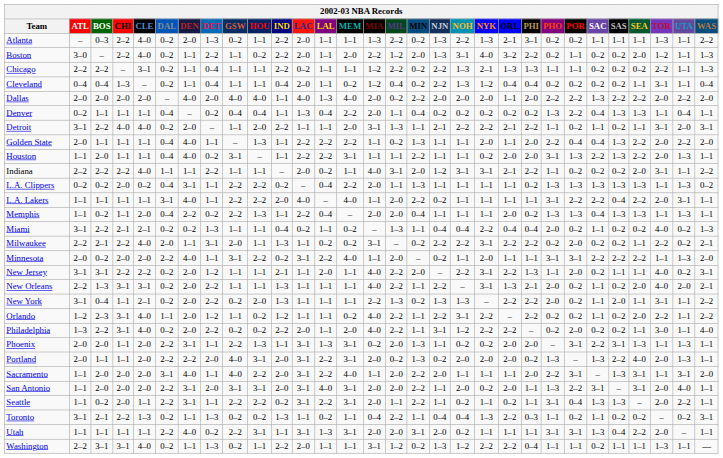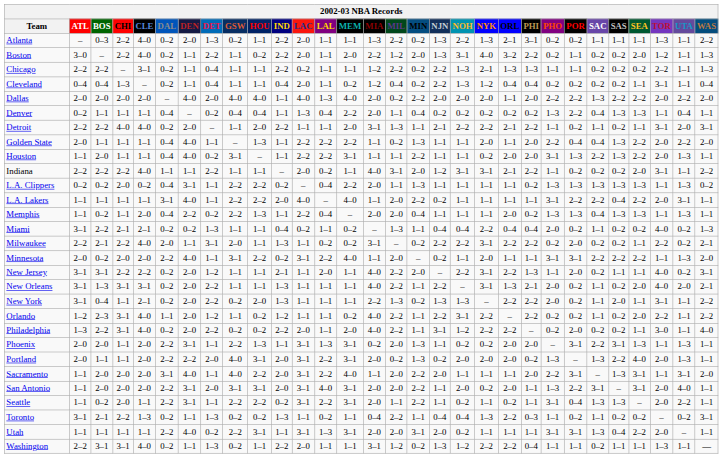 <table class="wikitable" style="font-size:90%; text-align:center;">
 <tr>
 <th colspan=30>2002-03 NBA Records</th>
 </tr>
 <tr>
 <th width=100>Team</th>
 <th style="background:#FF0000;color:#FFFFFF;width=35">ATL</th>
 <th style="background:#006400;color:#FFFFFF;width=35">BOS</th>
 <th style="background:#FF0000;color:#000000;width=35">CHI</th>
 <th style="background:#000000;color:#5787DC;width=35">CLE</th>
 <th style="background:#0055BA;color:#898D8F;width=35">DAL</th>
 <th style="background:#141A44;color:#BC2224;width=35">DEN</th>
 <th style="background:#006BB7;color:#ED164B;width=35">DET</th>
 <th style="background:#072E63;color:#DC5A34;width=35">GSW</th>
 <th style="background:#002366;color:#FF0000;width=35">HOU</th>
 <th style="background:#000080;color:#FFD700;width=35">IND</th>
 <th style="background:#F9160D;color:#1A2E8B;width=35">LAC</th>
 <th style="background:#800080;color:#FFD700;width=35">LAL</th>
 <th style="background:#000000;color:#0CB2AC;width=35">MEM</th>
 <th style="background:#000000;color:#8B0000;width=35">MIA</th>
 <th style="background:#00471B;color:#5C378A;width=35">MIL</th>
 <th style="background:#044D80;color:#000000;width=35">MIN</th>
 <th style="background:#12305B;color:#C4CED4;width=35">NJN</th>
 <th style="background:#0093B1;color:#FDB827;width=35">NOH</th>
 <th style="background:#0000FF;color:#FF8C00;width=35">NYK</th>
 <th style="background:#0000FF;color:#000000;width=35">ORL</th>
 <th style="background:#000000;color:#BB9754;width=35">PHI</th>
 <th style="background:#800080;color:#FF4500;width=35">PHO</th>
 <th style="background:#000000;color:#FF0000;width=35">POR</th>
 <th style="background:#6846A8;color:#FFFFFF;width=35">SAC</th>
 <th style="background:#000000;color:#C0C0C0;width=35">SAS</th>
 <th style="background:#005831;color:#FFC322;width=35">SEA</th>
 <th style="background:#7436BF;color:#BE0F34;width=35">TOR</th>
 <th style="background:#644A9C;color:#149BC7;width=35">UTA</th>
 <th style="background:#044D7D;color:#BC7A44;width=35">WAS</th>
 </tr>
 <tr>
 <td style="text-align:left;"><a href='#'>Atlanta</a></td>
 <td>–</td>
 <td>0–3</td>
 <td>2–2</td>
 <td>4–0</td>
 <td>0–2</td>
 <td>2–0</td>
 <td>1–3</td>
 <td>0–2</td>
 <td>1–1</td>
 <td>2–2</td>
 <td>2–0</td>
 <td>1–1</td>
 <td>1–1</td>
 <td>1–3</td>
 <td>2–2</td>
 <td>0–2</td>
 <td>1–3</td>
 <td>2–2</td>
 <td>1–3</td>
 <td>2–1</td>
 <td>3–1</td>
 <td>0–2</td>
 <td>0–2</td>
 <td>1–1</td>
 <td>1–1</td>
 <td>1–1</td>
 <td>1–3</td>
 <td>1–1</td>
 <td>2–2</td>
 </tr>
 <tr>
 <td style="text-align:left;"><a href='#'>Boston</a></td>
 <td>3–0</td>
 <td>–</td>
 <td>2–2</td>
 <td>4–0</td>
 <td>0–2</td>
 <td>1–1</td>
 <td>2–2</td>
 <td>1–1</td>
 <td>0–2</td>
 <td>2–2</td>
 <td>2–0</td>
 <td>1–1</td>
 <td>2–0</td>
 <td>2–2</td>
 <td>1–2</td>
 <td>2–0</td>
 <td>1–3</td>
 <td>3–1</td>
 <td>4–0</td>
 <td>3–2</td>
 <td>2–2</td>
 <td>0–2</td>
 <td>1–1</td>
 <td>0–2</td>
 <td>0–2</td>
 <td>2–0</td>
 <td>1–2</td>
 <td>1–1</td>
 <td>1–3</td>
 </tr>
 <tr>
 <td style="text-align:left;"><a href='#'>Chicago</a></td>
 <td>2–2</td>
 <td>2–2</td>
 <td>–</td>
 <td>3–1</td>
 <td>0–2</td>
 <td>1–1</td>
 <td>0–4</td>
 <td>1–1</td>
 <td>1–1</td>
 <td>2–2</td>
 <td>0–2</td>
 <td>1–1</td>
 <td>1–1</td>
 <td>1–2</td>
 <td>2–2</td>
 <td>0–2</td>
 <td>2–2</td>
 <td>1–3</td>
 <td>2–1</td>
 <td>1–3</td>
 <td>1–3</td>
 <td>1–1</td>
 <td>1–1</td>
 <td>0–2</td>
 <td>0–2</td>
 <td>0–2</td>
 <td>2–2</td>
 <td>1–1</td>
 <td>1–3</td>
 </tr>
 <tr>
 <td style="text-align:left;"><a href='#'>Cleveland</a></td>
 <td>0–4</td>
 <td>0–4</td>
 <td>1–3</td>
 <td>–</td>
 <td>0–2</td>
 <td>1–1</td>
 <td>0–4</td>
 <td>1–1</td>
 <td>1–1</td>
 <td>0–4</td>
 <td>2–0</td>
 <td>1–1</td>
 <td>0–2</td>
 <td>1–2</td>
 <td>0–4</td>
 <td>0–2</td>
 <td>2–2</td>
 <td>1–3</td>
 <td>1–2</td>
 <td>0–4</td>
 <td>0–4</td>
 <td>0–2</td>
 <td>0–2</td>
 <td>0–2</td>
 <td>0–2</td>
 <td>1–1</td>
 <td>3–1</td>
 <td>1–1</td>
 <td>0–4</td>
 </tr>
 <tr>
 <td style="text-align:left;"><a href='#'>Dallas</a></td>
 <td>2–0</td>
 <td>2–0</td>
 <td>2–0</td>
 <td>2–0</td>
 <td>–</td>
 <td>4–0</td>
 <td>2–0</td>
 <td>4–0</td>
 <td>4–0</td>
 <td>1–1</td>
 <td>4–0</td>
 <td>1–3</td>
 <td>4–0</td>
 <td>2–0</td>
 <td>0–2</td>
 <td>2–2</td>
 <td>2–0</td>
 <td>2–0</td>
 <td>2–0</td>
 <td>1–1</td>
 <td>2–0</td>
 <td>2–2</td>
 <td>2–2</td>
 <td>1–3</td>
 <td>2–2</td>
 <td>2–2</td>
 <td>2–0</td>
 <td>2–2</td>
 <td>2–0</td>
 </tr>
 <tr>
 <td style="text-align:left;"><a href='#'>Denver</a></td>
 <td>0–2</td>
 <td>1–1</td>
 <td>1–1</td>
 <td>1–1</td>
 <td>0–4</td>
 <td>–</td>
 <td>0–2</td>
 <td>0–4</td>
 <td>0–4</td>
 <td>1–1</td>
 <td>1–3</td>
 <td>0–4</td>
 <td>2–2</td>
 <td>2–0</td>
 <td>1–1</td>
 <td>0–4</td>
 <td>0–2</td>
 <td>0–2</td>
 <td>0–2</td>
 <td>0–2</td>
 <td>0–2</td>
 <td>1–3</td>
 <td>2–2</td>
 <td>0–4</td>
 <td>1–3</td>
 <td>1–3</td>
 <td>1–1</td>
 <td>0–4</td>
 <td>1–1</td>
 </tr>
 <tr>
 <td style="text-align:left;"><a href='#'>Detroit</a></td>
-<td>3–1</td>
+<td>2–2</td>
 <td>2–2</td>
 <td>4–0</td>
 <td>4–0</td>
 <td>0–2</td>
 <td>2–0</td>
 <td>–</td>
 <td>1–1</td>
 <td>2–0</td>
 <td>2–2</td>
 <td>1–1</td>
 <td>1–1</td>
 <td>2–0</td>
 <td>3–1</td>
 <td>1–3</td>
 <td>1–1</td>
 <td>2–1</td>
 <td>2–2</td>
 <td>2–2</td>
 <td>2–1</td>
 <td>2–2</td>
 <td>1–1</td>
 <td>0–2</td>
 <td>1–1</td>
 <td>0–2</td>
 <td>1–1</td>
 <td>3–1</td>
 <td>2–0</td>
 <td>3–1</td>
 </tr>
 <tr>
 <td style="text-align:left;"><a href='#'>Golden State</a></td>
 <td>2–0</td>
 <td>1–1</td>
 <td>1–1</td>
 <td>1–1</td>
 <td>0–4</td>
 <td>4–0</td>
 <td>1–1</td>
 <td>–</td>
 <td>1–3</td>
 <td>1–1</td>
 <td>2–2</td>
 <td>2–2</td>
 <td>2–2</td>
 <td>1–1</td>
 <td>0–2</td>
 <td>1–3</td>
 <td>1–1</td>
 <td>1–1</td>
 <td>2–0</td>
 <td>1–1</td>
 <td>2–0</td>
 <td>2–2</td>
 <td>0–4</td>
 <td>0–4</td>
 <td>1–3</td>
 <td>2–2</td>
 <td>2–0</td>
 <td>2–2</td>
 <td>2–0</td>
 </tr>
 <tr>
 <td style="text-align:left;"><a href='#'>Houston</a></td>
 <td>1–1</td>
 <td>2–0</td>
 <td>1–1</td>
 <td>1–1</td>
 <td>0–4</td>
 <td>4–0</td>
 <td>0–2</td>
 <td>3–1</td>
 <td>–</td>
 <td>1–1</td>
 <td>2–2</td>
 <td>2–2</td>
 <td>3–1</td>
 <td>1–1</td>
 <td>1–1</td>
 <td>2–2</td>
 <td>1–1</td>
 <td>1–1</td>
 <td>0–2</td>
 <td>2–0</td>
 <td>2–0</td>
 <td>3–1</td>
 <td>1–3</td>
 <td>2–2</td>
 <td>1–3</td>
 <td>2–2</td>
 <td>2–0</td>
 <td>1–3</td>
 <td>1–1</td>
 </tr>
 <tr>
 <td style="text-align:left;">Indiana</td>
 <td>2–2</td>
 <td>2–2</td>
 <td>2–2</td>
 <td>4–0</td>
 <td>1–1</td>
 <td>1–1</td>
 <td>2–2</td>
 <td>1–1</td>
 <td>1–1</td>
 <td>–</td>
 <td>2–0</td>
 <td>0–2</td>
 <td>1–1</td>
 <td>4–0</td>
 <td>3–1</td>
 <td>2–0</td>
 <td>1–2</td>
 <td>3–1</td>
 <td>3–1</td>
 <td>2–1</td>
 <td>2–2</td>
 <td>1–1</td>
 <td>0–2</td>
 <td>0–2</td>
 <td>0–2</td>
 <td>2–0</td>
 <td>3–1</td>
 <td>1–1</td>
 <td>2–2</td>
 </tr>
 <tr>
 <td style="text-align:left;"><a href='#'>L.A. Clippers</a></td>
 <td>0–2</td>
 <td>0–2</td>
 <td>2–0</td>
 <td>0–2</td>
 <td>0–4</td>
 <td>3–1</td>
 <td>1–1</td>
 <td>2–2</td>
 <td>2–2</td>
 <td>0–2</td>
 <td>–</td>
 <td>0–4</td>
 <td>2–2</td>
 <td>2–0</td>
 <td>1–1</td>
 <td>1–3</td>
 <td>1–1</td>
 <td>1–1</td>
 <td>1–1</td>
 <td>1–1</td>
 <td>0–2</td>
 <td>1–3</td>
 <td>1–3</td>
 <td>1–3</td>
 <td>1–3</td>
 <td>1–3</td>
 <td>1–1</td>
 <td>1–3</td>
 <td>0–2</td>
 </tr>
 <tr>
 <td style="text-align:left;"><a href='#'>L.A. Lakers</a></td>
 <td>1–1</td>
 <td>1–1</td>
 <td>1–1</td>
 <td>1–1</td>
 <td>3–1</td>
 <td>4–0</td>
 <td>1–1</td>
 <td>2–2</td>
 <td>2–2</td>
 <td>2–0</td>
 <td>4–0</td>
 <td>–</td>
 <td>4–0</td>
 <td>1–1</td>
 <td>2–0</td>
 <td>2–2</td>
 <td>0–2</td>
 <td>1–1</td>
 <td>1–1</td>
 <td>1–1</td>
 <td>1–1</td>
 <td>3–1</td>
 <td>2–2</td>
 <td>2–2</td>
 <td>0–4</td>
 <td>2–2</td>
 <td>2–0</td>
 <td>3–1</td>
 <td>1–1</td>
 </tr>
 <tr>
 <td style="text-align:left;"><a href='#'>Memphis</a></td>
 <td>1–1</td>
 <td>0–2</td>
 <td>1–1</td>
 <td>2–0</td>
 <td>0–4</td>
 <td>2–2</td>
 <td>0–2</td>
 <td>2–2</td>
 <td>1–3</td>
 <td>1–1</td>
 <td>2–2</td>
 <td>0–4</td>
 <td>–</td>
 <td>2–0</td>
 <td>2–0</td>
 <td>0–4</td>
 <td>1–1</td>
 <td>1–1</td>
 <td>1–1</td>
 <td>2–0</td>
 <td>0–2</td>
 <td>1–3</td>
 <td>1–3</td>
 <td>0–4</td>
 <td>1–3</td>
 <td>1–3</td>
 <td>1–1</td>
 <td>1–3</td>
 <td>1–1</td>
 </tr>
 <tr>
 <td style="text-align:left;"><a href='#'>Miami</a></td>
 <td>3–1</td>
 <td>2–2</td>
 <td>2–1</td>
 <td>2–1</td>
 <td>0–2</td>
 <td>0–2</td>
 <td>1–3</td>
 <td>1–1</td>
 <td>1–1</td>
 <td>0–4</td>
 <td>0–2</td>
 <td>1–1</td>
 <td>0–2</td>
 <td>–</td>
 <td>1–3</td>
 <td>1–1</td>
 <td>0–4</td>
 <td>0–4</td>
 <td>2–2</td>
 <td>0–4</td>
 <td>0–4</td>
 <td>2–0</td>
 <td>0–2</td>
 <td>1–1</td>
 <td>0–2</td>
 <td>0–2</td>
 <td>4–0</td>
 <td>0–2</td>
 <td>1–3</td>
 </tr>
 <tr>
 <td style="text-align:left;"><a href='#'>Milwaukee</a></td>
 <td>2–2</td>
 <td>2–1</td>
 <td>2–2</td>
 <td>4–0</td>
 <td>2–0</td>
 <td>1–1</td>
 <td>3–1</td>
 <td>2–0</td>
 <td>1–1</td>
 <td>1–3</td>
 <td>1–1</td>
 <td>0–2</td>
 <td>0–2</td>
 <td>3–1</td>
 <td>–</td>
 <td>0–2</td>
 <td>2–2</td>
 <td>2–2</td>
 <td>3–1</td>
 <td>2–2</td>
 <td>2–2</td>
 <td>0–2</td>
 <td>2–0</td>
 <td>0–2</td>
 <td>0–2</td>
 <td>1–1</td>
 <td>2–2</td>
 <td>0–2</td>
 <td>2–1</td>
 </tr>
 <tr>
 <td style="text-align:left;"><a href='#'>Minnesota</a></td>
 <td>2–0</td>
 <td>0–2</td>
 <td>2–0</td>
 <td>2–0</td>
 <td>2–2</td>
 <td>4–0</td>
 <td>1–1</td>
 <td>3–1</td>
 <td>2–2</td>
 <td>0–2</td>
 <td>3–1</td>
 <td>2–2</td>
 <td>4–0</td>
 <td>1–1</td>
 <td>2–0</td>
 <td>–</td>
 <td>0–2</td>
 <td>1–1</td>
 <td>2–0</td>
 <td>1–1</td>
 <td>1–1</td>
 <td>3–1</td>
 <td>3–1</td>
 <td>2–2</td>
 <td>2–2</td>
 <td>2–2</td>
 <td>1–1</td>
 <td>1–3</td>
 <td>2–0</td>
 </tr>
 <tr>
 <td style="text-align:left;"><a href='#'>New Jersey</a></td>
 <td>3–1</td>
 <td>3–1</td>
 <td>2–2</td>
 <td>2–2</td>
 <td>0–2</td>
 <td>2–0</td>
 <td>1–2</td>
 <td>1–1</td>
 <td>1–1</td>
 <td>2–1</td>
 <td>1–1</td>
 <td>2–0</td>
 <td>1–1</td>
 <td>4–0</td>
 <td>2–2</td>
 <td>2–0</td>
 <td>–</td>
 <td>2–2</td>
 <td>3–1</td>
 <td>2–2</td>
 <td>1–3</td>
 <td>1–1</td>
 <td>2–0</td>
 <td>0–2</td>
 <td>1–1</td>
 <td>1–1</td>
 <td>4–0</td>
 <td>0–2</td>
 <td>3–1</td>
 </tr>
 <tr>
 <td style="text-align:left;"><a href='#'>New Orleans</a></td>
-<td>2–2</td>
+<td>3–1</td>
 <td>1–3</td>
 <td>3–1</td>
 <td>3–1</td>
 <td>0–2</td>
 <td>2–0</td>
 <td>2–2</td>
 <td>1–1</td>
 <td>1–1</td>
 <td>1–3</td>
 <td>1–1</td>
 <td>1–1</td>
 <td>1–1</td>
 <td>4–0</td>
 <td>2–2</td>
 <td>1–1</td>
 <td>2–2</td>
 <td>–</td>
 <td>3–1</td>
 <td>1–3</td>
 <td>2–1</td>
 <td>2–0</td>
 <td>0–2</td>
 <td>1–1</td>
 <td>0–2</td>
 <td>2–0</td>
 <td>4–0</td>
 <td>2–0</td>
 <td>2–1</td>
 </tr>
 <tr>
 <td style="text-align:left;"><a href='#'>New York</a></td>
 <td>3–1</td>
 <td>0–4</td>
 <td>1–1</td>
 <td>2–1</td>
 <td>0–2</td>
 <td>2–0</td>
 <td>2–2</td>
 <td>0–2</td>
 <td>2–0</td>
 <td>1–3</td>
 <td>1–1</td>
 <td>1–1</td>
 <td>1–1</td>
 <td>2–2</td>
 <td>1–3</td>
 <td>0–2</td>
 <td>1–3</td>
 <td>1–3</td>
 <td>–</td>
 <td>2–2</td>
 <td>2–2</td>
 <td>2–0</td>
 <td>0–2</td>
 <td>1–1</td>
 <td>2–0</td>
 <td>1–1</td>
 <td>3–1</td>
 <td>1–1</td>
 <td>2–2</td>
 </tr>
 <tr>
 <td style="text-align:left;"><a href='#'>Orlando</a></td>
 <td>1–2</td>
 <td>2–3</td>
 <td>3–1</td>
 <td>4–0</td>
 <td>1–1</td>
 <td>2–0</td>
 <td>1–2</td>
 <td>1–1</td>
 <td>0–2</td>
 <td>1–2</td>
 <td>1–1</td>
 <td>1–1</td>
 <td>0–2</td>
 <td>4–0</td>
 <td>2–2</td>
 <td>1–1</td>
 <td>2–2</td>
 <td>3–1</td>
 <td>2–2</td>
 <td>–</td>
 <td>2–2</td>
 <td>0–2</td>
 <td>0–2</td>
 <td>1–1</td>
 <td>0–2</td>
 <td>2–0</td>
 <td>2–2</td>
 <td>1–1</td>
 <td>2–2</td>
 </tr>
 <tr>
 <td style="text-align:left;"><a href='#'>Philadelphia</a></td>
 <td>1–3</td>
 <td>2–2</td>
 <td>3–1</td>
 <td>4–0</td>
 <td>0–2</td>
 <td>2–0</td>
 <td>2–2</td>
 <td>0–2</td>
 <td>0–2</td>
 <td>2–2</td>
 <td>2–0</td>
 <td>1–1</td>
 <td>2–0</td>
 <td>4–0</td>
 <td>2–2</td>
 <td>1–1</td>
 <td>3–1</td>
 <td>1–2</td>
 <td>2–2</td>
 <td>2–2</td>
 <td>–</td>
 <td>0–2</td>
 <td>2–0</td>
 <td>0–2</td>
 <td>0–2</td>
 <td>1–1</td>
 <td>3–0</td>
 <td>1–1</td>
 <td>4–0</td>
 </tr>
 <tr>
 <td style="text-align:left;"><a href='#'>Phoenix</a></td>
 <td>2–0</td>
 <td>2–0</td>
 <td>1–1</td>
 <td>2–0</td>
 <td>2–2</td>
 <td>3–1</td>
 <td>1–1</td>
 <td>2–2</td>
 <td>1–3</td>
 <td>1–1</td>
 <td>3–1</td>
 <td>1–3</td>
 <td>3–1</td>
 <td>0–2</td>
 <td>2–0</td>
 <td>1–3</td>
 <td>1–1</td>
 <td>0–2</td>
 <td>0–2</td>
 <td>2–0</td>
 <td>2–0</td>
 <td>–</td>
 <td>3–1</td>
 <td>2–2</td>
 <td>3–1</td>
 <td>1–3</td>
 <td>1–1</td>
 <td>1–3</td>
 <td>1–1</td>
 </tr>
 <tr>
 <td style="text-align:left;"><a href='#'>Portland</a></td>
 <td>2–0</td>
 <td>1–1</td>
 <td>1–1</td>
 <td>2–0</td>
 <td>2–2</td>
 <td>2–2</td>
 <td>2–0</td>
 <td>4–0</td>
 <td>3–1</td>
 <td>2–0</td>
 <td>3–1</td>
 <td>2–2</td>
 <td>3–1</td>
 <td>2–0</td>
 <td>0–2</td>
 <td>1–3</td>
 <td>0–2</td>
 <td>2–0</td>
 <td>2–0</td>
 <td>2–0</td>
 <td>0–2</td>
 <td>1–3</td>
 <td>–</td>
 <td>1–3</td>
 <td>2–2</td>
 <td>4–0</td>
 <td>2–0</td>
 <td>1–3</td>
 <td>1–1</td>
 </tr>
 <tr>
 <td style="text-align:left;"><a href='#'>Sacramento</a></td>
 <td>1–1</td>
 <td>2–0</td>
 <td>2–0</td>
 <td>2–0</td>
 <td>3–1</td>
 <td>4–0</td>
 <td>1–1</td>
 <td>4–0</td>
 <td>2–2</td>
 <td>2–0</td>
 <td>3–1</td>
 <td>2–2</td>
 <td>4–0</td>
 <td>1–1</td>
 <td>2–0</td>
 <td>2–2</td>
 <td>2–0</td>
 <td>1–1</td>
 <td>1–1</td>
 <td>1–1</td>
 <td>2–0</td>
 <td>2–2</td>
 <td>3–1</td>
 <td>–</td>
 <td>1–3</td>
 <td>3–1</td>
 <td>1–1</td>
 <td>3–1</td>
 <td>2–0</td>
 </tr>
 <tr>
 <td style="text-align:left;"><a href='#'>San Antonio</a></td>
 <td>1–1</td>
 <td>2–0</td>
 <td>2–0</td>
 <td>2–0</td>
 <td>2–2</td>
 <td>3–1</td>
 <td>2–0</td>
 <td>3–1</td>
 <td>3–1</td>
 <td>2–0</td>
 <td>3–1</td>
 <td>4–0</td>
 <td>3–1</td>
 <td>2–0</td>
 <td>2–0</td>
 <td>2–2</td>
 <td>1–1</td>
 <td>2–0</td>
 <td>0–2</td>
 <td>2–0</td>
 <td>1–1</td>
 <td>1–3</td>
 <td>2–2</td>
 <td>3–1</td>
 <td>–</td>
 <td>3–1</td>
 <td>2–0</td>
 <td>4–0</td>
 <td>1–1</td>
 </tr>
 <tr>
 <td style="text-align:left;"><a href='#'>Seattle</a></td>
 <td>1–1</td>
 <td>0–2</td>
 <td>2–0</td>
 <td>1–1</td>
 <td>2–2</td>
 <td>3–1</td>
 <td>1–1</td>
 <td>2–2</td>
 <td>2–2</td>
 <td>0–2</td>
 <td>3–1</td>
 <td>2–2</td>
 <td>3–1</td>
 <td>2–0</td>
 <td>1–1</td>
 <td>2–2</td>
 <td>1–1</td>
 <td>0–2</td>
 <td>1–1</td>
 <td>0–2</td>
 <td>1–1</td>
 <td>3–1</td>
 <td>0–4</td>
 <td>1–3</td>
 <td>1–3</td>
 <td>–</td>
 <td>2–0</td>
 <td>2–2</td>
 <td>1–1</td>
 </tr>
 <tr>
 <td style="text-align:left;"><a href='#'>Toronto</a></td>
 <td>3–1</td>
 <td>2–1</td>
 <td>2–2</td>
 <td>1–3</td>
 <td>0–2</td>
 <td>1–1</td>
 <td>1–3</td>
 <td>0–2</td>
 <td>0–2</td>
 <td>1–3</td>
 <td>1–1</td>
 <td>0–2</td>
 <td>1–1</td>
 <td>0–4</td>
 <td>2–2</td>
 <td>1–1</td>
 <td>0–4</td>
 <td>0–4</td>
 <td>1–3</td>
 <td>2–2</td>
 <td>0–3</td>
 <td>1–1</td>
 <td>0–2</td>
 <td>1–1</td>
 <td>0–2</td>
 <td>0–2</td>
 <td>–</td>
 <td>0–2</td>
 <td>3–1</td>
 </tr>
 <tr>
 <td style="text-align:left;"><a href='#'>Utah</a></td>
 <td>1–1</td>
 <td>1–1</td>
 <td>1–1</td>
 <td>1–1</td>
 <td>2–2</td>
 <td>4–0</td>
 <td>0–2</td>
 <td>2–2</td>
 <td>3–1</td>
 <td>1–1</td>
 <td>3–1</td>
 <td>1–3</td>
 <td>3–1</td>
 <td>2–0</td>
 <td>2–0</td>
 <td>3–1</td>
 <td>2–0</td>
 <td>0–2</td>
 <td>1–1</td>
 <td>1–1</td>
 <td>1–1</td>
 <td>3–1</td>
 <td>3–1</td>
 <td>1–3</td>
 <td>0–4</td>
 <td>2–2</td>
 <td>2–0</td>
 <td>–</td>
 <td>1–1</td>
 </tr>
 <tr>
 <td style="text-align:left;"><a href='#'>Washington</a></td>
 <td>2–2</td>
 <td>3–1</td>
 <td>3–1</td>
 <td>4–0</td>
 <td>0–2</td>
 <td>1–1</td>
 <td>1–3</td>
 <td>0–2</td>
 <td>1–1</td>
 <td>2–2</td>
 <td>2–0</td>
 <td>1–1</td>
 <td>1–1</td>
 <td>3–1</td>
 <td>1–2</td>
 <td>0–2</td>
 <td>1–3</td>
 <td>1–2</td>
 <td>2–2</td>
 <td>2–2</td>
 <td>0–4</td>
 <td>1–1</td>
 <td>1–1</td>
 <td>0–2</td>
 <td>1–1</td>
 <td>1–1</td>
 <td>1–3</td>
 <td>1–1</td>
 <td>—</td>
 </tr>
 </table>
